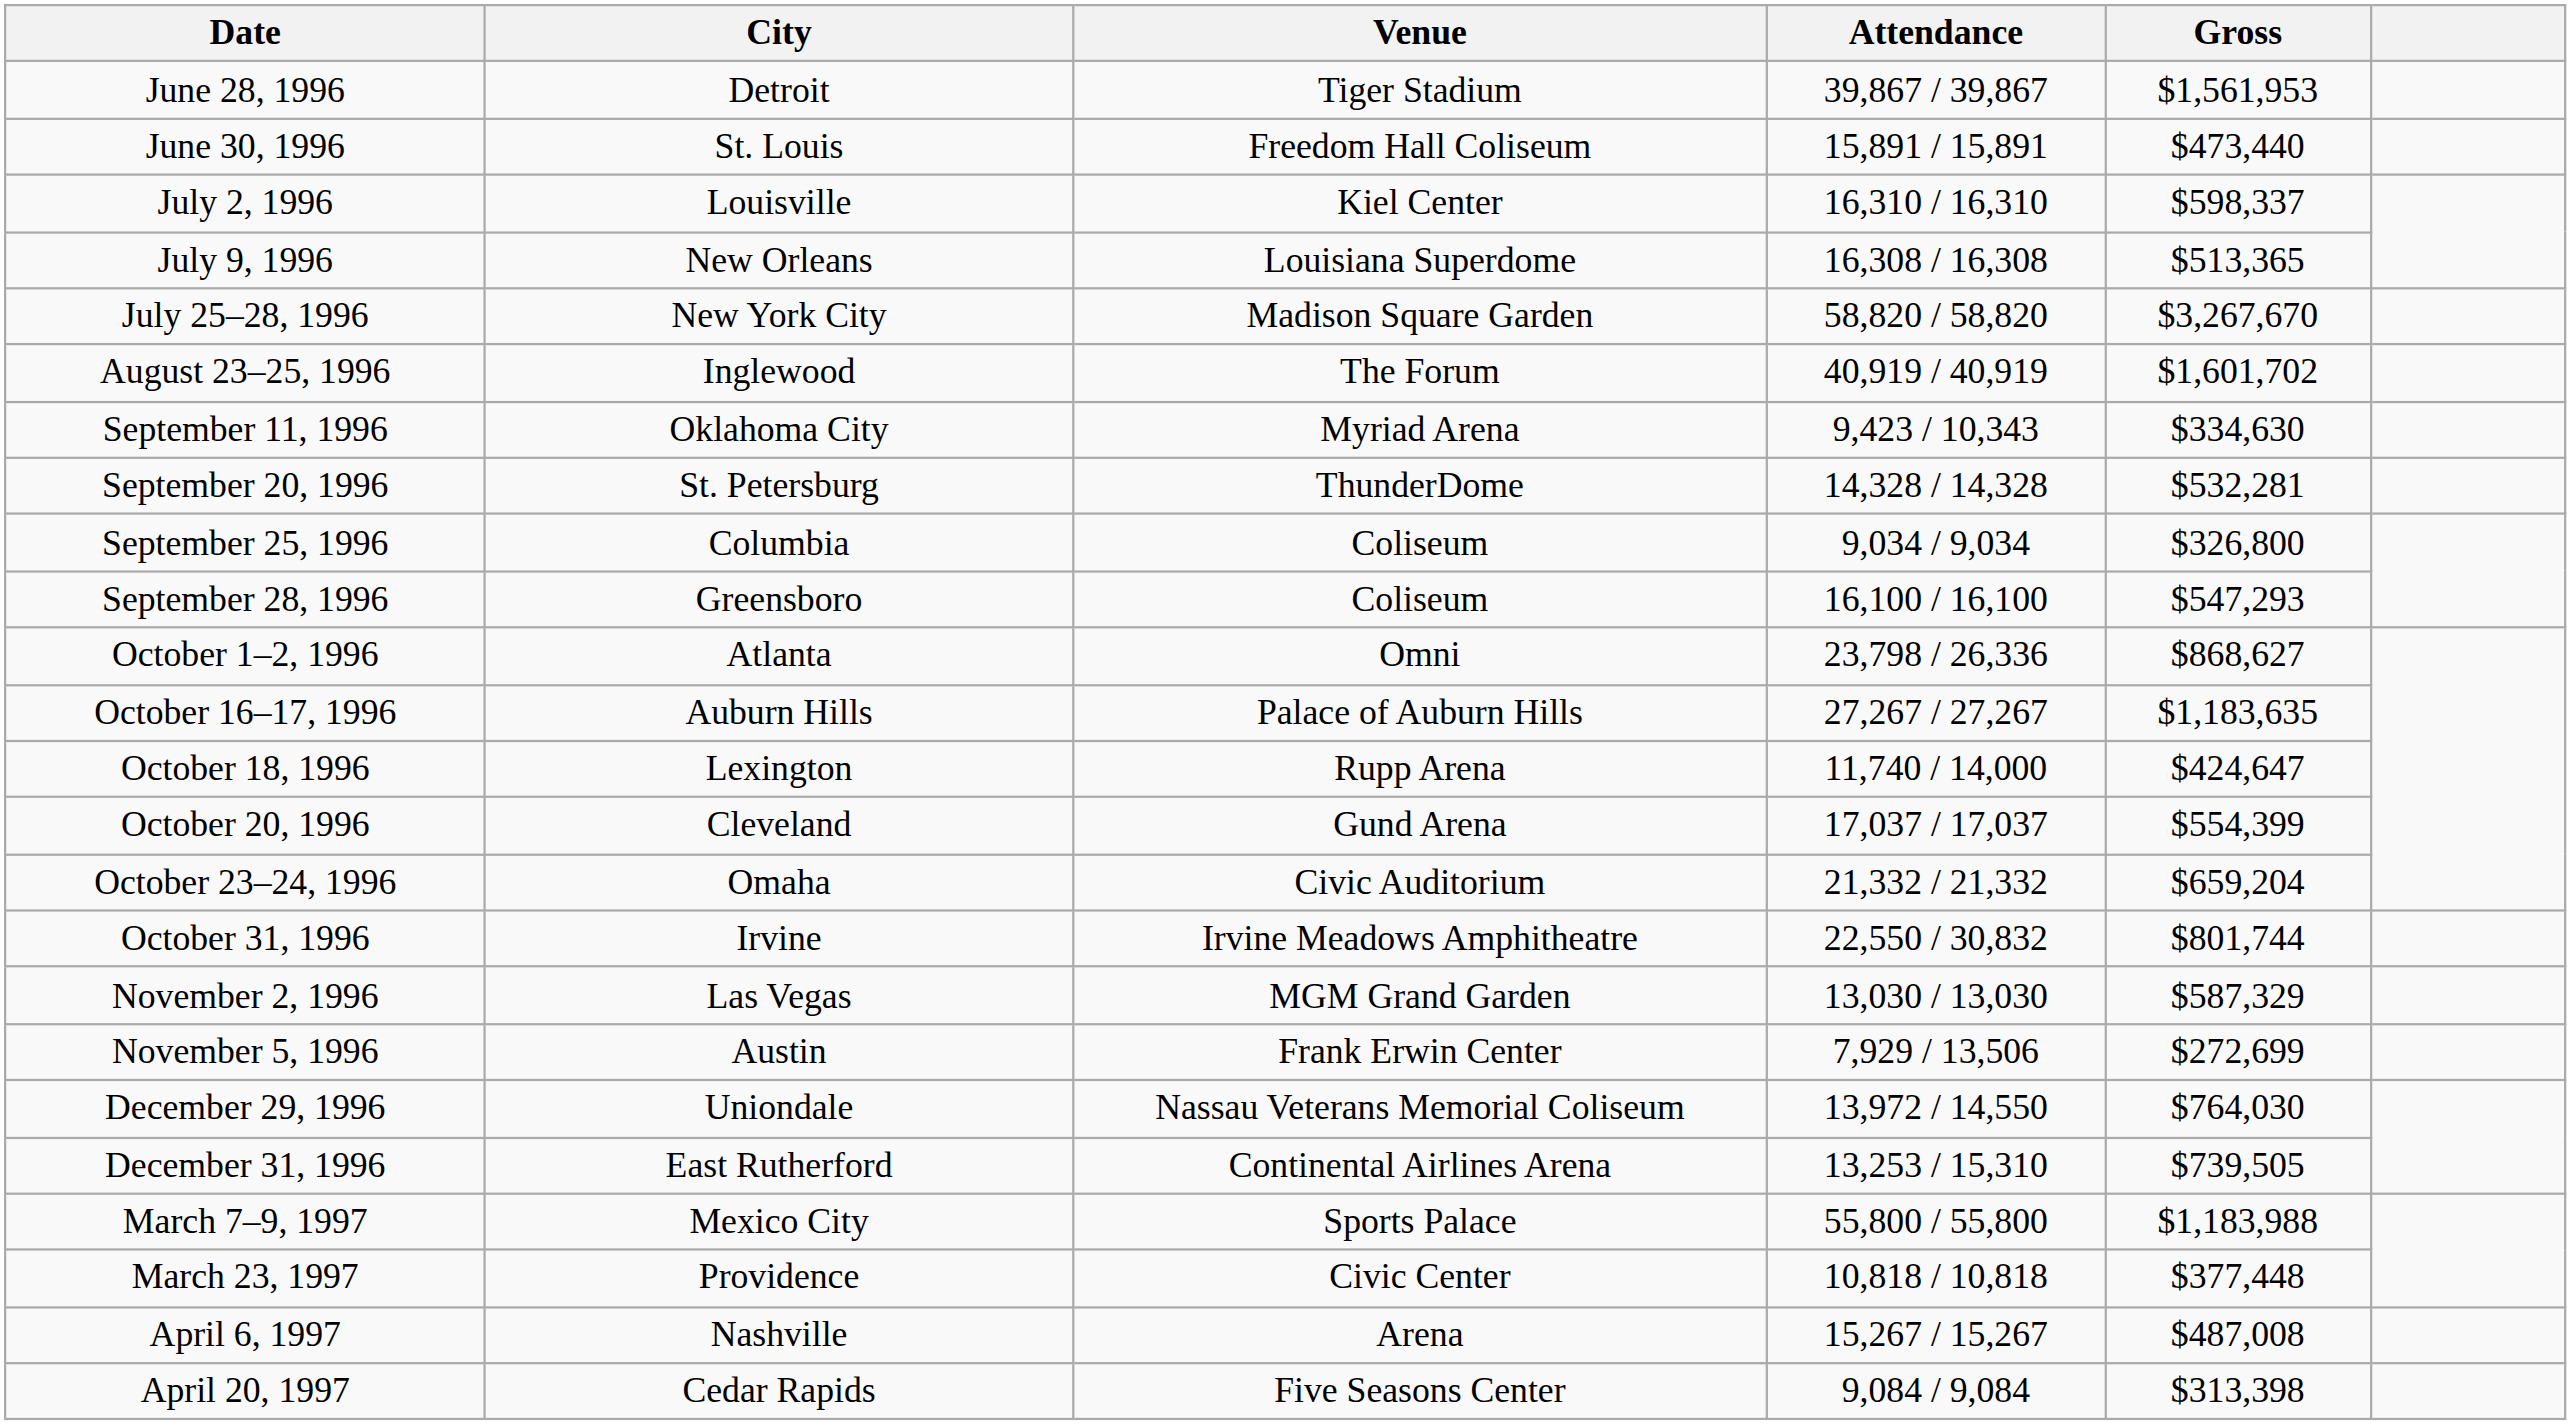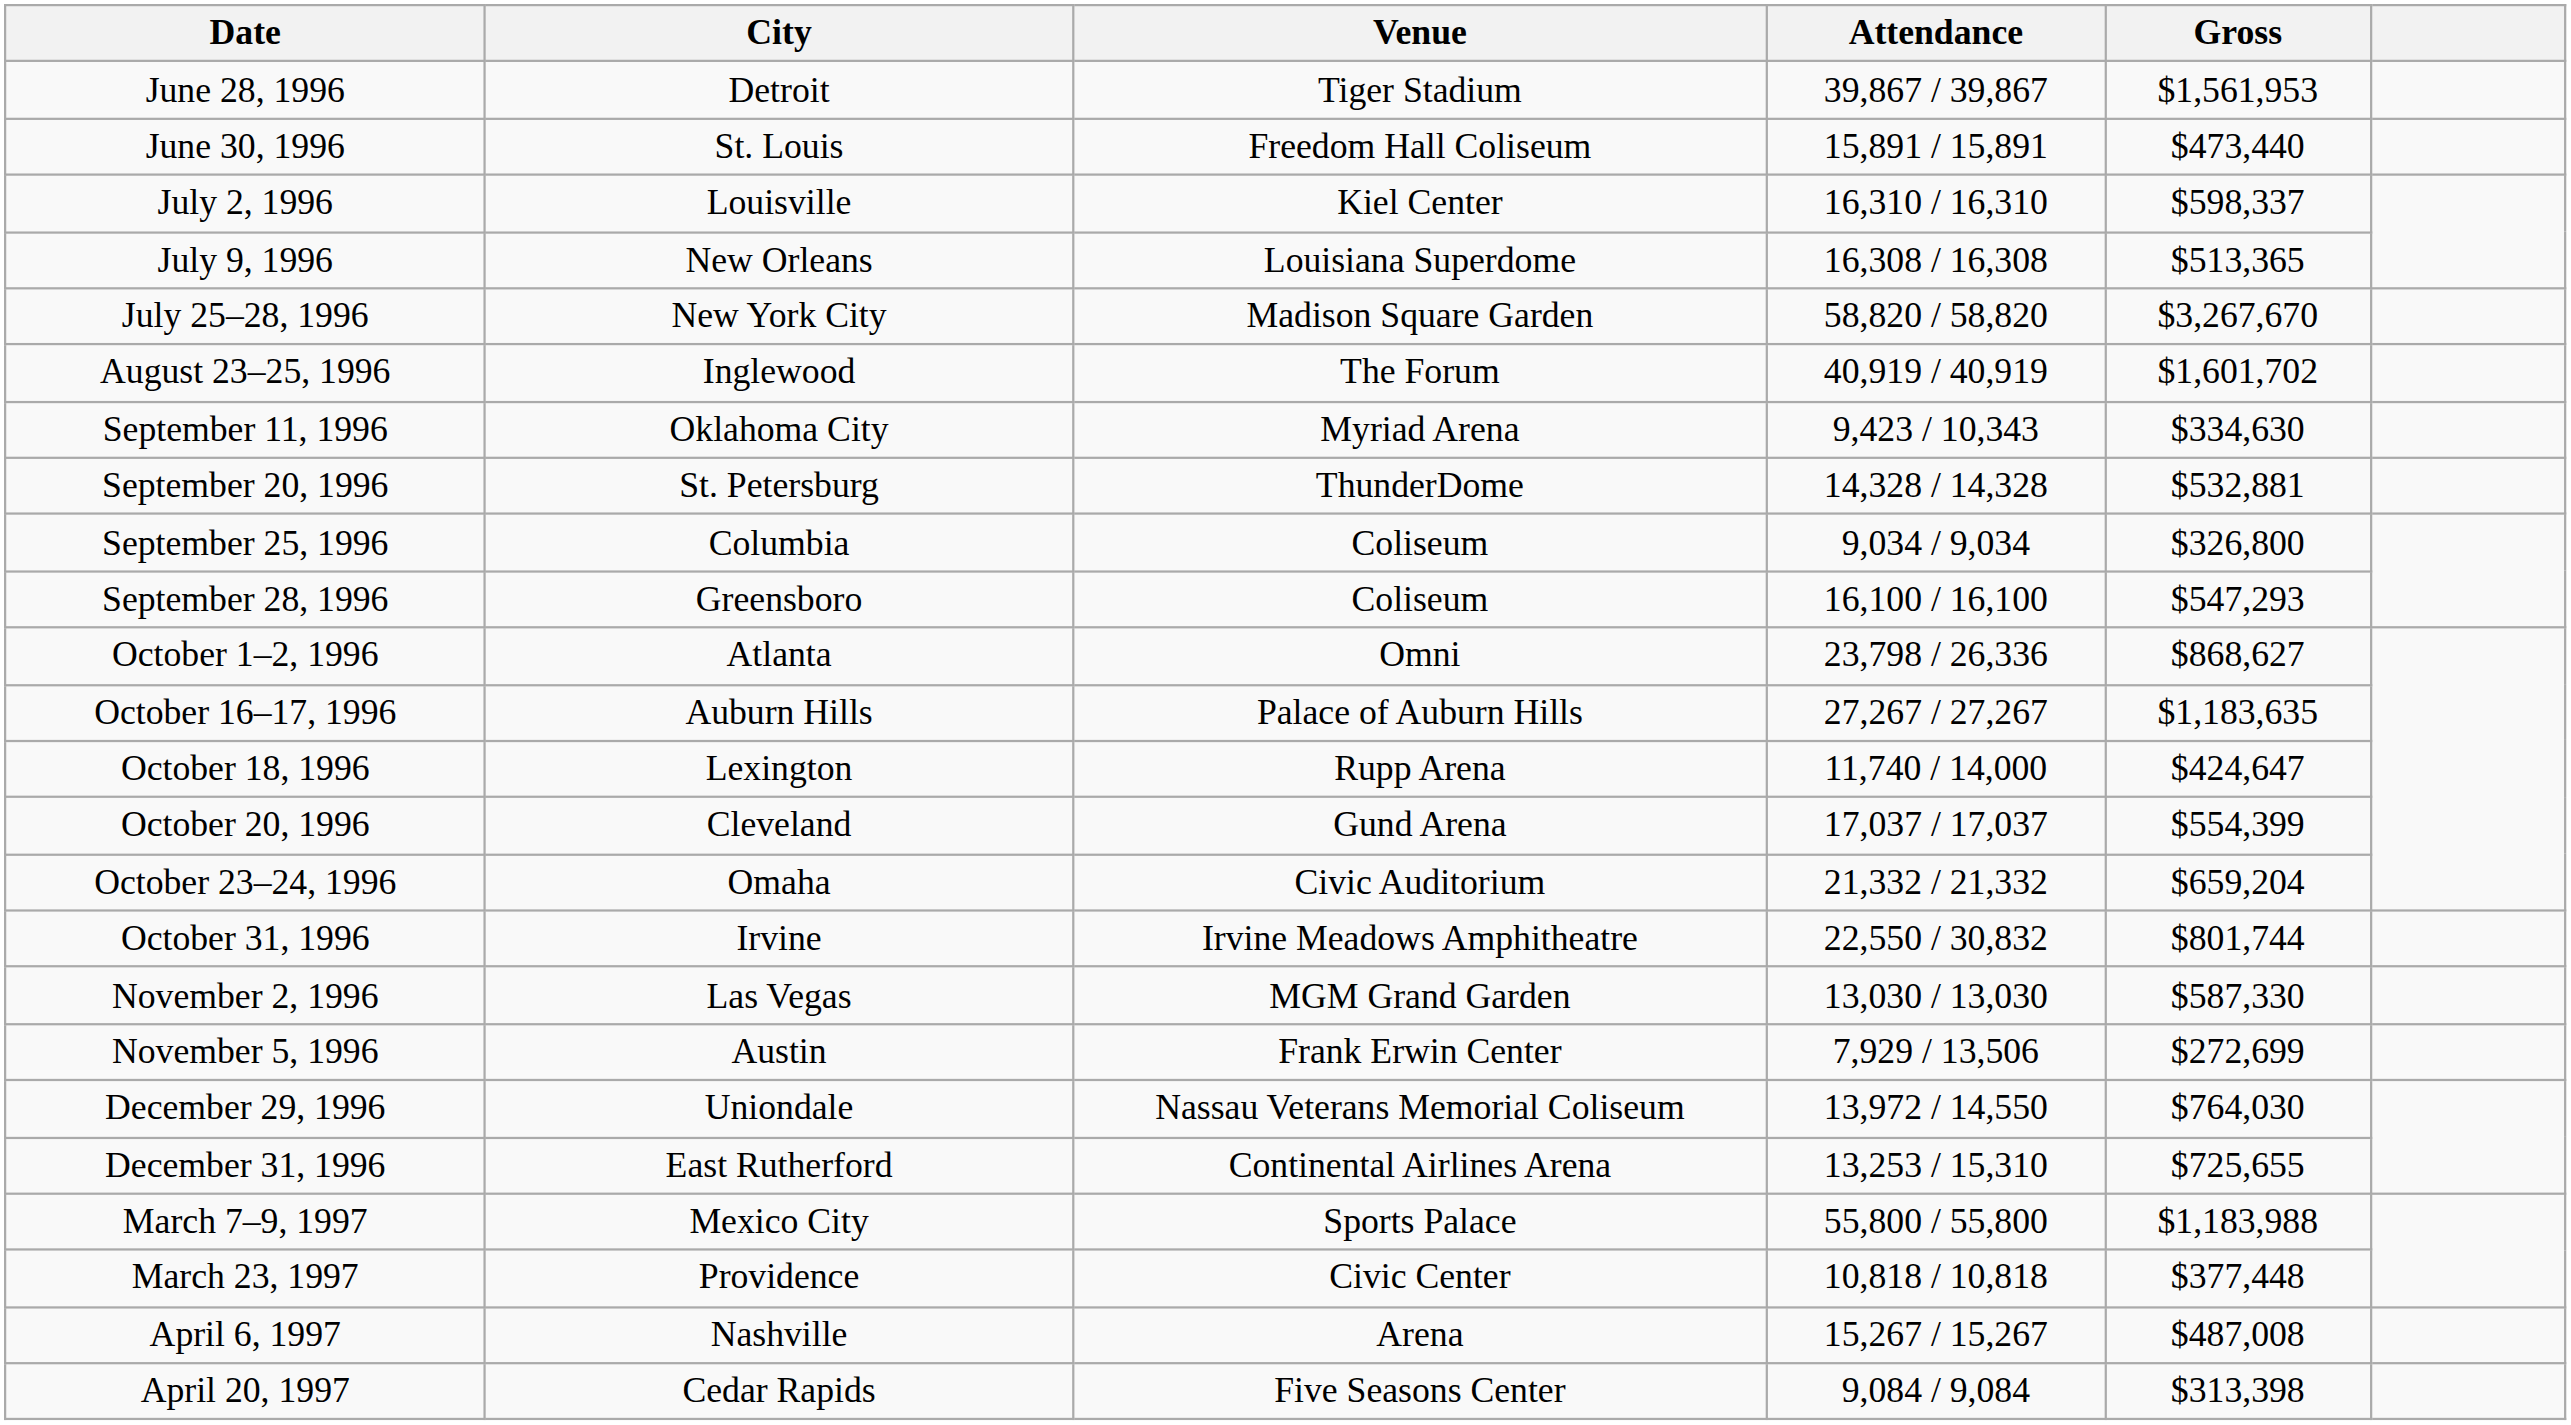 <table class="wikitable plainrowheaders" style="text-align:center;">
 <tr>
 <th scope="col" style="width:13em;">Date</th>
 <th scope="col" style="width:16em;">City</th>
 <th scope="col" style="width:19em;">Venue</th>
 <th scope="col" style="width:9em;">Attendance</th>
 <th scope="col" style="width:7em;">Gross</th>
 <th scope="col" style="width:5em;" class="unsortable"></th>
 </tr>
 <tr>
 <td>June 28, 1996</td>
 <td>Detroit</td>
 <td>Tiger Stadium</td>
 <td>39,867 / 39,867</td>
 <td>$1,561,953</td>
 <td></td>
 </tr>
 <tr>
 <td>June 30, 1996</td>
 <td>St. Louis</td>
 <td>Freedom Hall Coliseum</td>
 <td>15,891 / 15,891</td>
 <td>$473,440</td>
 <td></td>
 </tr>
 <tr>
 <td>July 2, 1996</td>
 <td>Louisville</td>
 <td>Kiel Center</td>
 <td>16,310 / 16,310</td>
 <td>$598,337</td>
 <td rowspan="2"></td>
 </tr>
 <tr>
 <td>July 9, 1996</td>
 <td>New Orleans</td>
 <td>Louisiana Superdome</td>
 <td>16,308 / 16,308</td>
 <td>$513,365</td>
 </tr>
 <tr>
 <td>July 25–28, 1996</td>
 <td>New York City</td>
 <td>Madison Square Garden</td>
 <td>58,820 / 58,820</td>
 <td>$3,267,670</td>
 <td></td>
 </tr>
 <tr>
 <td>August 23–25, 1996</td>
 <td>Inglewood</td>
 <td>The Forum</td>
 <td>40,919 / 40,919</td>
 <td>$1,601,702</td>
 <td></td>
 </tr>
 <tr>
 <td>September 11, 1996</td>
 <td>Oklahoma City</td>
 <td>Myriad Arena</td>
 <td>9,423 / 10,343</td>
 <td>$334,630</td>
 <td></td>
 </tr>
 <tr>
 <td>September 20, 1996</td>
 <td>St. Petersburg</td>
 <td>ThunderDome</td>
 <td>14,328 / 14,328</td>
-<td>$532,281</td>
+<td>$532,881</td>
 <td></td>
 </tr>
 <tr>
 <td>September 25, 1996</td>
 <td>Columbia</td>
 <td>Coliseum</td>
 <td>9,034 / 9,034</td>
 <td>$326,800</td>
 <td rowspan="2"></td>
 </tr>
 <tr>
 <td>September 28, 1996</td>
 <td>Greensboro</td>
 <td>Coliseum</td>
 <td>16,100 / 16,100</td>
 <td>$547,293</td>
 </tr>
 <tr>
 <td>October 1–2, 1996</td>
 <td>Atlanta</td>
 <td>Omni</td>
 <td>23,798 / 26,336</td>
 <td>$868,627</td>
 <td rowspan="5"></td>
 </tr>
 <tr>
 <td>October 16–17, 1996</td>
 <td>Auburn Hills</td>
 <td>Palace of Auburn Hills</td>
 <td>27,267 / 27,267</td>
 <td>$1,183,635</td>
 </tr>
 <tr>
 <td>October 18, 1996</td>
 <td>Lexington</td>
 <td>Rupp Arena</td>
 <td>11,740 / 14,000</td>
 <td>$424,647</td>
 </tr>
 <tr>
 <td>October 20, 1996</td>
 <td>Cleveland</td>
 <td>Gund Arena</td>
 <td>17,037 / 17,037</td>
 <td>$554,399</td>
 </tr>
 <tr>
 <td>October 23–24, 1996</td>
 <td>Omaha</td>
 <td>Civic Auditorium</td>
 <td>21,332 / 21,332</td>
 <td>$659,204</td>
 </tr>
 <tr>
 <td>October 31, 1996</td>
 <td>Irvine</td>
 <td>Irvine Meadows Amphitheatre</td>
 <td>22,550 / 30,832</td>
 <td>$801,744</td>
 <td></td>
 </tr>
 <tr>
 <td>November 2, 1996</td>
 <td>Las Vegas</td>
 <td>MGM Grand Garden</td>
 <td>13,030 / 13,030</td>
-<td>$587,329</td>
+<td>$587,330</td>
 <td></td>
 </tr>
 <tr>
 <td>November 5, 1996</td>
 <td>Austin</td>
 <td>Frank Erwin Center</td>
 <td>7,929 / 13,506</td>
 <td>$272,699</td>
 <td></td>
 </tr>
 <tr>
 <td>December 29, 1996</td>
 <td>Uniondale</td>
 <td>Nassau Veterans Memorial Coliseum</td>
 <td>13,972 / 14,550</td>
 <td>$764,030</td>
 <td rowspan="2"></td>
 </tr>
 <tr>
 <td>December 31, 1996</td>
 <td>East Rutherford</td>
 <td>Continental Airlines Arena</td>
 <td>13,253 / 15,310</td>
-<td>$739,505</td>
+<td>$725,655</td>
 </tr>
 <tr>
 <td>March 7–9, 1997</td>
 <td>Mexico City</td>
 <td>Sports Palace</td>
 <td>55,800 / 55,800</td>
 <td>$1,183,988</td>
 <td rowspan="2"></td>
 </tr>
 <tr>
 <td>March 23, 1997</td>
 <td>Providence</td>
 <td>Civic Center</td>
 <td>10,818 / 10,818</td>
 <td>$377,448</td>
 </tr>
 <tr>
 <td>April 6, 1997</td>
 <td>Nashville</td>
 <td>Arena</td>
 <td>15,267 / 15,267</td>
 <td>$487,008</td>
 <td></td>
 </tr>
 <tr>
 <td>April 20, 1997</td>
 <td>Cedar Rapids</td>
 <td>Five Seasons Center</td>
 <td>9,084 / 9,084</td>
 <td>$313,398</td>
 <td></td>
 </tr>
 </table>
